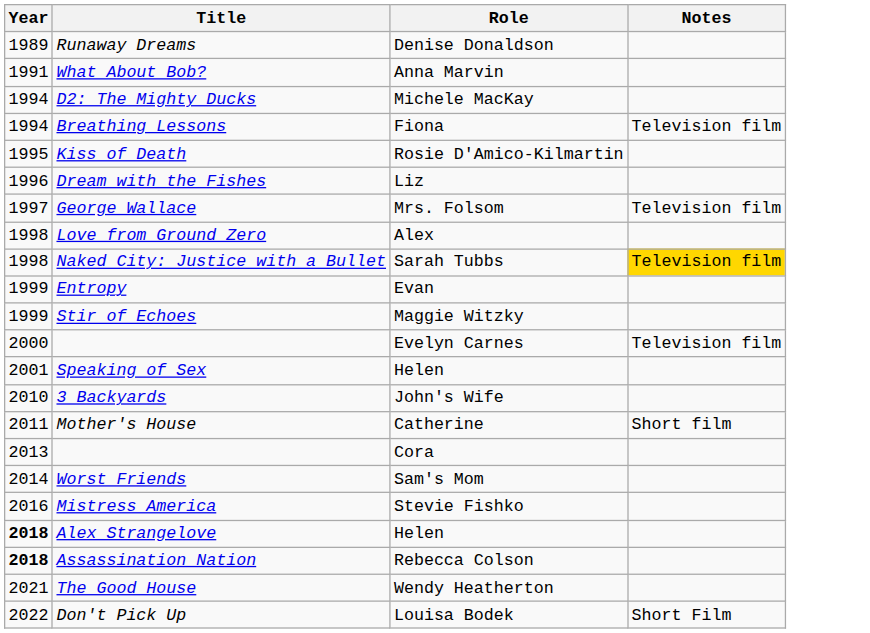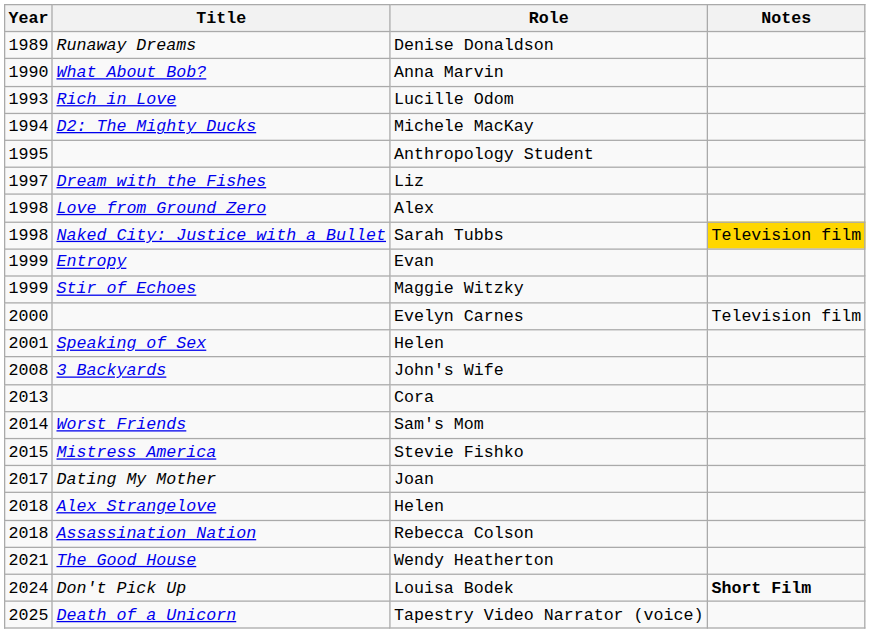 <table class="wikitable sortable">
 <tr>
 <th>Year</th>
 <th>Title</th>
 <th>Role</th>
 <th class="unsortable">Notes</th>
 </tr>
 <tr>
 <td>1989</td>
 <td><em>Runaway Dreams</em></td>
 <td>Denise Donaldson</td>
 <td></td>
 </tr>
 <tr>
-<td>1991</td>
+<td>1990</td>
 <td><em><a href='#'>What About Bob?</a></em></td>
 <td>Anna Marvin</td>
+<td></td>
+</tr>
+<tr>
+<td>1993</td>
+<td><em><a href='#'>Rich in Love</a></em></td>
+<td>Lucille Odom</td>
 <td></td>
 </tr>
 <tr>
 <td>1994</td>
 <td><em><a href='#'>D2: The Mighty Ducks</a></em></td>
 <td>Michele MacKay</td>
 <td></td>
 </tr>
 <tr>
-<td>1994</td>
-<td><em><a href='#'>Breathing Lessons</a></em></td>
-<td>Fiona</td>
-<td>Television film</td>
-</tr>
-<tr>
 <td>1995</td>
-<td><em><a href='#'>Kiss of Death</a></em></td>
-<td>Rosie D'Amico-Kilmartin</td>
-<td></td>
-</tr>
-<tr>
-<td>1996</td>
-<td><em><a href='#'>Dream with the Fishes</a></em></td>
-<td>Liz</td>
+<td><em></em></td>
+<td>Anthropology Student</td>
 <td></td>
 </tr>
 <tr>
 <td>1997</td>
-<td><em><a href='#'>George Wallace</a></em></td>
-<td>Mrs. Folsom</td>
-<td>Television film</td>
+<td><em><a href='#'>Dream with the Fishes</a></em></td>
+<td>Liz</td>
+<td></td>
 </tr>
 <tr>
 <td>1998</td>
 <td><em><a href='#'>Love from Ground Zero</a></em></td>
 <td>Alex</td>
 <td></td>
 </tr>
 <tr>
 <td>1998</td>
 <td><em><a href='#'>Naked City: Justice with a Bullet</a></em></td>
 <td>Sarah Tubbs</td>
 <td style="background: gold;">Television film</td>
 </tr>
 <tr>
 <td>1999</td>
 <td><em><a href='#'>Entropy</a></em></td>
 <td>Evan</td>
 <td></td>
 </tr>
 <tr>
 <td>1999</td>
 <td><em><a href='#'>Stir of Echoes</a></em></td>
 <td>Maggie Witzky</td>
 <td></td>
 </tr>
 <tr>
 <td>2000</td>
 <td><em></em></td>
 <td>Evelyn Carnes</td>
 <td>Television film</td>
 </tr>
 <tr>
 <td>2001</td>
 <td><em><a href='#'>Speaking of Sex</a></em></td>
 <td>Helen</td>
 <td></td>
 </tr>
 <tr>
-<td>2010</td>
+<td>2008</td>
 <td><em><a href='#'>3 Backyards</a></em></td>
 <td>John's Wife</td>
 <td></td>
-</tr>
-<tr>
-<td>2011</td>
-<td><em>Mother's House</em></td>
-<td>Catherine</td>
-<td>Short film</td>
 </tr>
 <tr>
 <td>2013</td>
 <td><em></em></td>
 <td>Cora</td>
 <td></td>
 </tr>
 <tr>
 <td>2014</td>
 <td><em><a href='#'>Worst Friends</a></em></td>
 <td>Sam's Mom</td>
 <td></td>
 </tr>
 <tr>
-<td>2016</td>
+<td>2015</td>
 <td><em><a href='#'>Mistress America</a></em></td>
 <td>Stevie Fishko</td>
 <td></td>
 </tr>
 <tr>
-<td><strong>2018</strong></td>
+<td>2017</td>
+<td><em>Dating My Mother</em></td>
+<td>Joan</td>
+<td></td>
+</tr>
+<tr>
+<td>2018</td>
 <td><em><a href='#'>Alex Strangelove</a></em></td>
 <td>Helen</td>
 <td></td>
 </tr>
 <tr>
-<td><strong>2018</strong></td>
+<td>2018</td>
 <td><em><a href='#'>Assassination Nation</a></em></td>
 <td>Rebecca Colson</td>
 <td></td>
 </tr>
 <tr>
 <td>2021</td>
 <td><em><a href='#'>The Good House</a></em></td>
 <td>Wendy Heatherton</td>
 <td></td>
 </tr>
 <tr>
-<td>2022</td>
+<td>2024</td>
 <td><em>Don't Pick Up</em></td>
 <td>Louisa Bodek</td>
-<td>Short Film</td>
+<td><strong>Short Film</strong></td>
+</tr>
+<tr>
+<td>2025</td>
+<td><em><a href='#'>Death of a Unicorn</a></em></td>
+<td>Tapestry Video Narrator (voice)</td>
+<td></td>
 </tr>
 </table>
